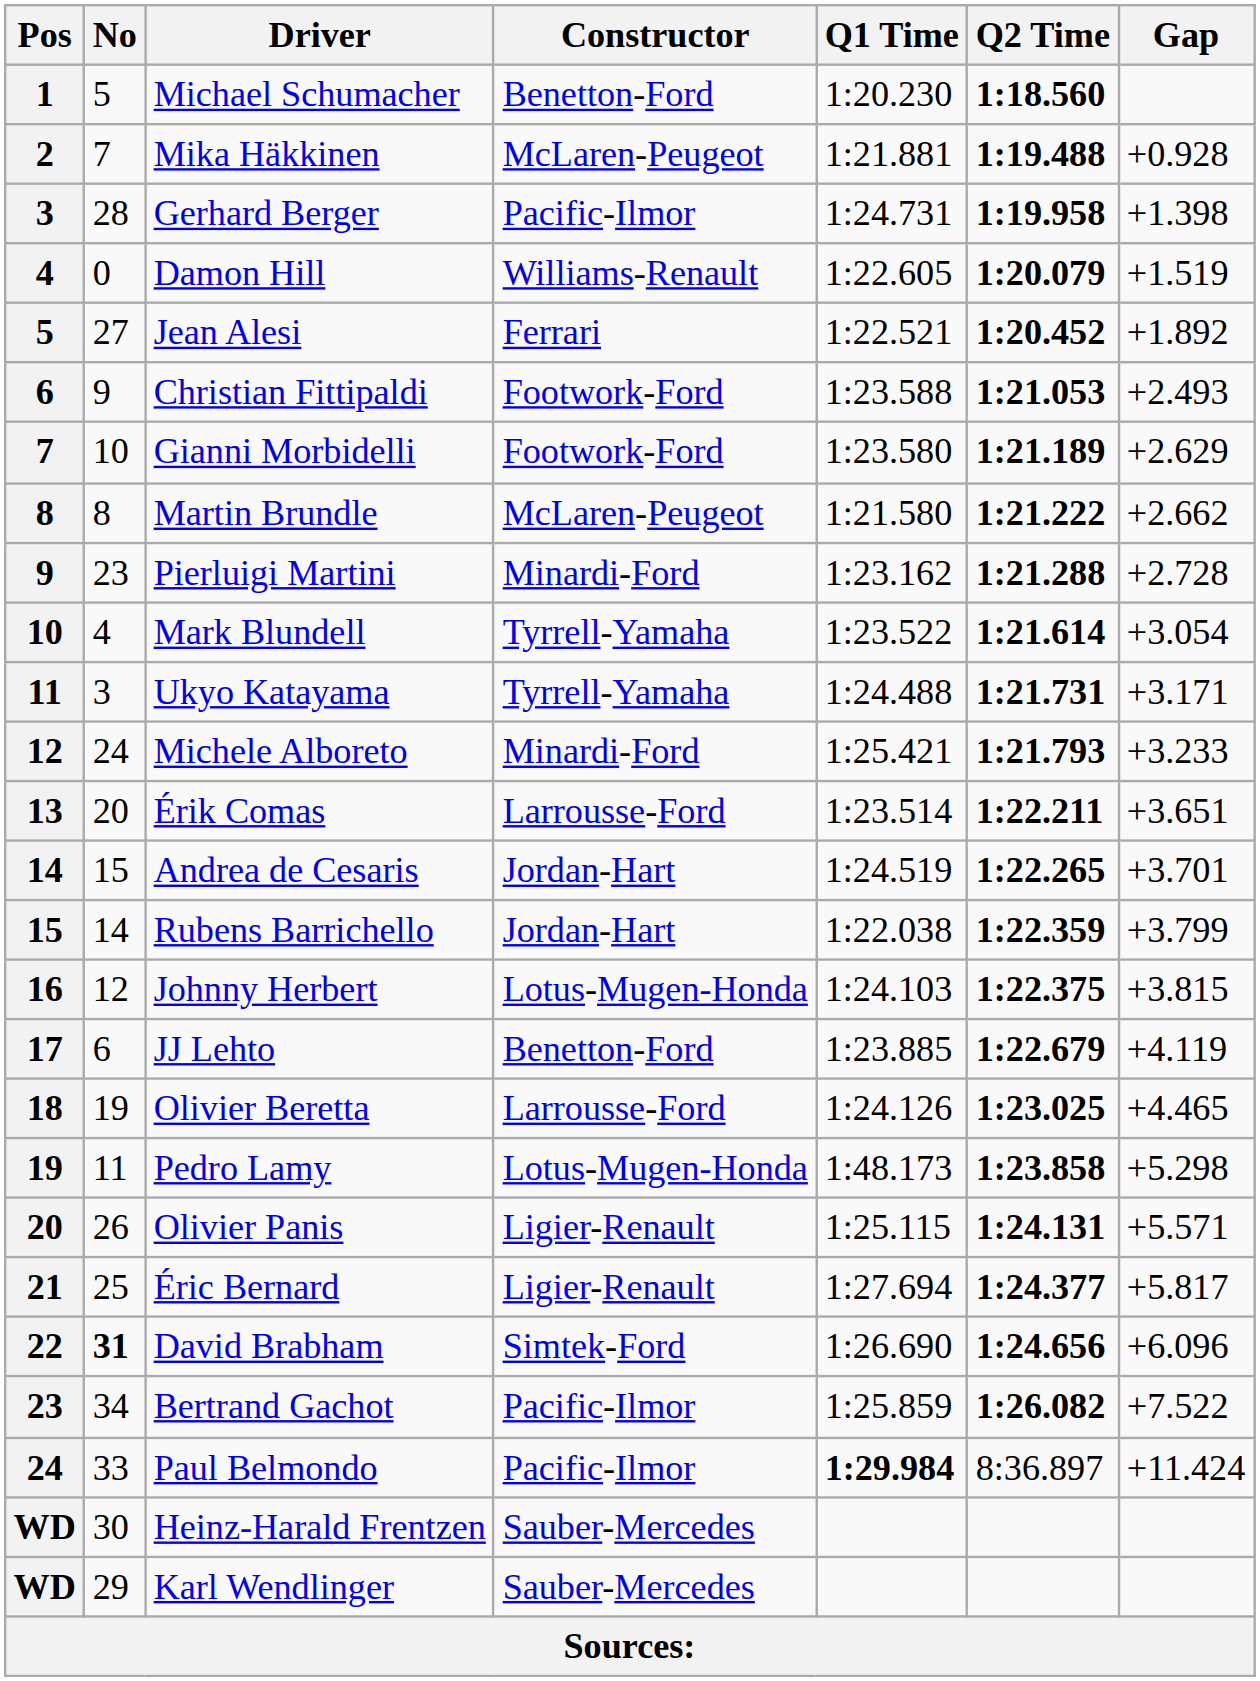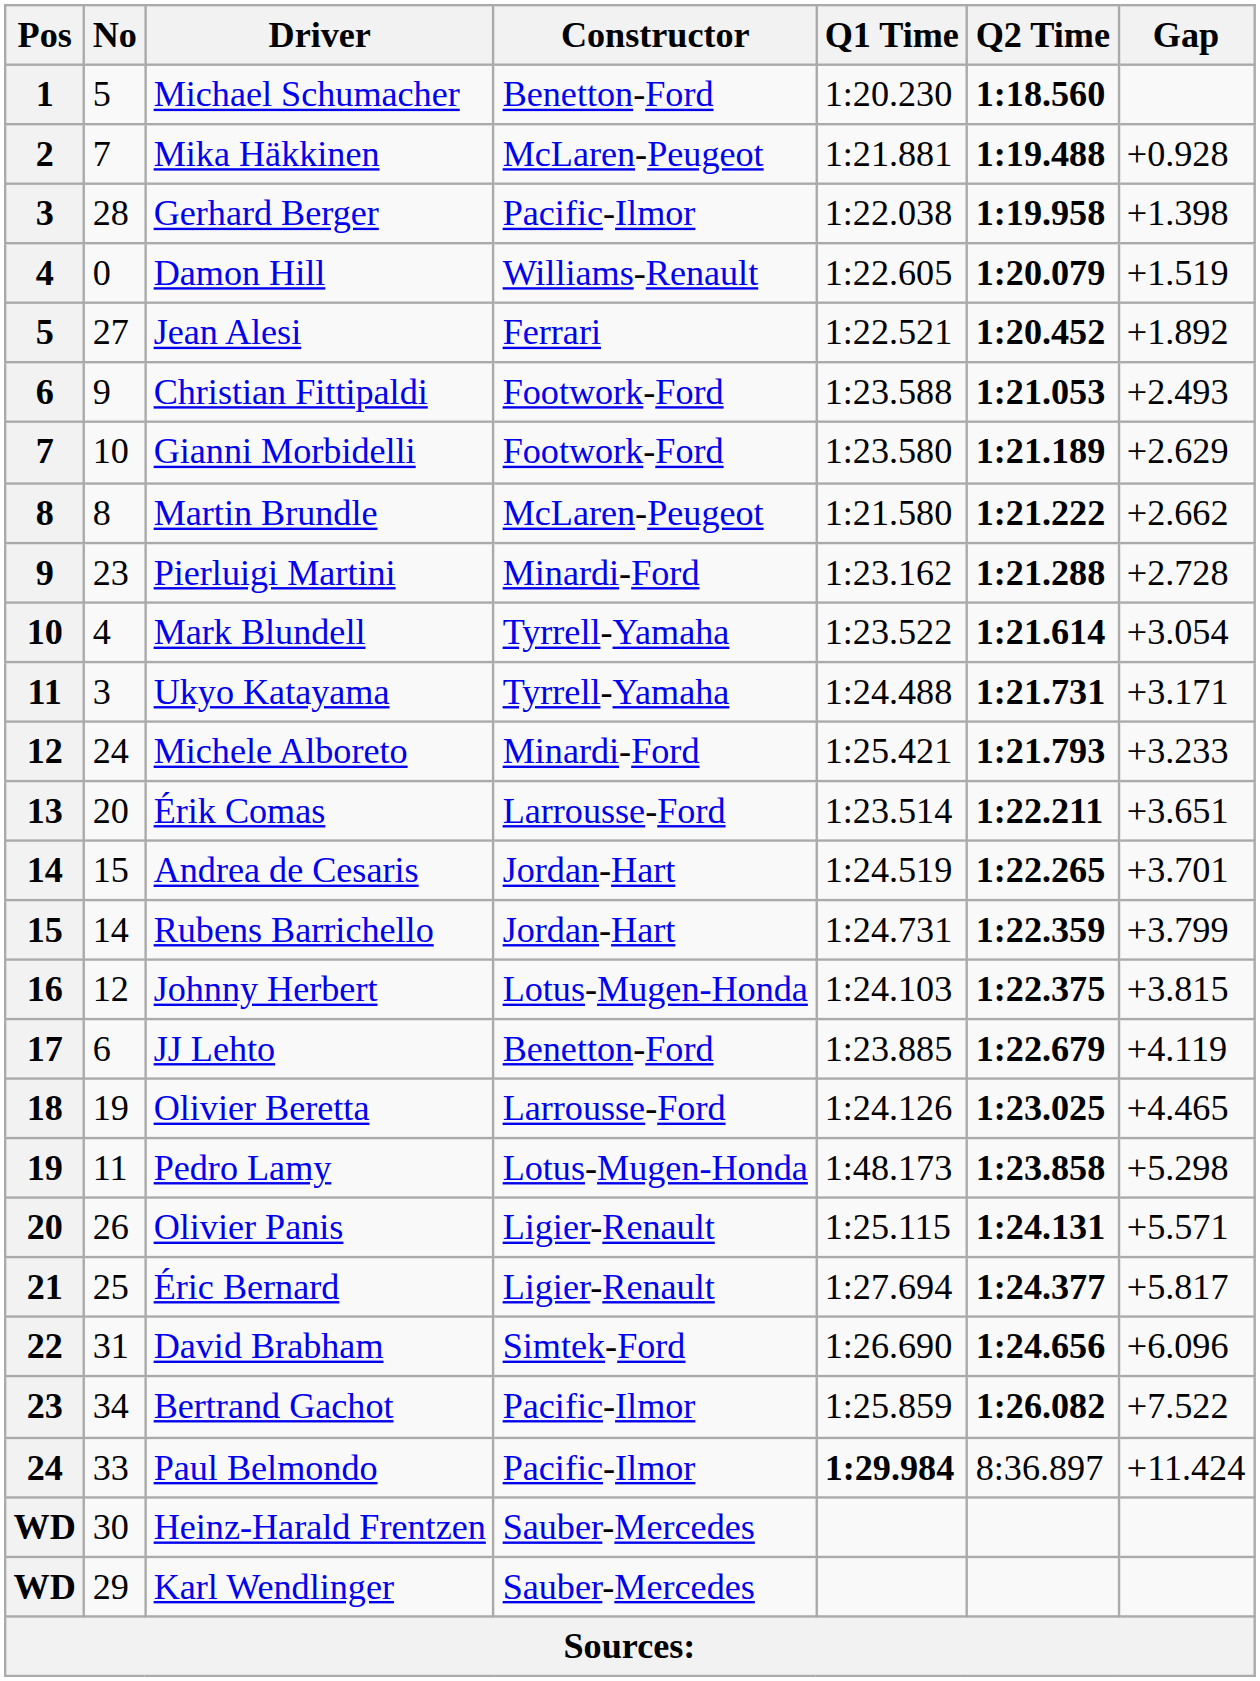 <table class="wikitable sortable" style="font-size: 95%;">
 <tr>
 <th>Pos</th>
 <th>No</th>
 <th>Driver</th>
 <th>Constructor</th>
 <th>Q1 Time</th>
 <th>Q2 Time</th>
 <th>Gap</th>
 </tr>
 <tr>
 <th>1</th>
 <td>5</td>
 <td> <a href='#'>Michael Schumacher</a></td>
 <td><a href='#'>Benetton</a>-<a href='#'>Ford</a></td>
 <td>1:20.230</td>
 <td><strong>1:18.560</strong></td>
 <td></td>
 </tr>
 <tr>
 <th>2</th>
 <td>7</td>
 <td> <a href='#'>Mika Häkkinen</a></td>
 <td><a href='#'>McLaren</a>-<a href='#'>Peugeot</a></td>
 <td>1:21.881</td>
 <td><strong>1:19.488</strong></td>
 <td>+0.928</td>
 </tr>
 <tr>
 <th>3</th>
 <td>28</td>
 <td> <a href='#'>Gerhard Berger</a></td>
 <td><a href='#'>Pacific</a>-<a href='#'>Ilmor</a></td>
-<td>1:24.731</td>
+<td>1:22.038</td>
 <td><strong>1:19.958</strong></td>
 <td>+1.398</td>
 </tr>
 <tr>
 <th>4</th>
 <td>0</td>
 <td> <a href='#'>Damon Hill</a></td>
 <td><a href='#'>Williams</a>-<a href='#'>Renault</a></td>
 <td>1:22.605</td>
 <td><strong>1:20.079</strong></td>
 <td>+1.519</td>
 </tr>
 <tr>
 <th>5</th>
 <td>27</td>
 <td> <a href='#'>Jean Alesi</a></td>
 <td><a href='#'>Ferrari</a></td>
 <td>1:22.521</td>
 <td><strong>1:20.452</strong></td>
 <td>+1.892</td>
 </tr>
 <tr>
 <th>6</th>
 <td>9</td>
 <td> <a href='#'>Christian Fittipaldi</a></td>
 <td><a href='#'>Footwork</a>-<a href='#'>Ford</a></td>
 <td>1:23.588</td>
 <td><strong>1:21.053</strong></td>
 <td>+2.493</td>
 </tr>
 <tr>
 <th>7</th>
 <td>10</td>
 <td> <a href='#'>Gianni Morbidelli</a></td>
 <td><a href='#'>Footwork</a>-<a href='#'>Ford</a></td>
 <td>1:23.580</td>
 <td><strong>1:21.189</strong></td>
 <td>+2.629</td>
 </tr>
 <tr>
 <th>8</th>
 <td>8</td>
 <td> <a href='#'>Martin Brundle</a></td>
 <td><a href='#'>McLaren</a>-<a href='#'>Peugeot</a></td>
 <td>1:21.580</td>
 <td><strong>1:21.222</strong></td>
 <td>+2.662</td>
 </tr>
 <tr>
 <th>9</th>
 <td>23</td>
 <td> <a href='#'>Pierluigi Martini</a></td>
 <td><a href='#'>Minardi</a>-<a href='#'>Ford</a></td>
 <td>1:23.162</td>
 <td><strong>1:21.288</strong></td>
 <td>+2.728</td>
 </tr>
 <tr>
 <th>10</th>
 <td>4</td>
 <td> <a href='#'>Mark Blundell</a></td>
 <td><a href='#'>Tyrrell</a>-<a href='#'>Yamaha</a></td>
 <td>1:23.522</td>
 <td><strong>1:21.614</strong></td>
 <td>+3.054</td>
 </tr>
 <tr>
 <th>11</th>
 <td>3</td>
 <td> <a href='#'>Ukyo Katayama</a></td>
 <td><a href='#'>Tyrrell</a>-<a href='#'>Yamaha</a></td>
 <td>1:24.488</td>
 <td><strong>1:21.731</strong></td>
 <td>+3.171</td>
 </tr>
 <tr>
 <th>12</th>
 <td>24</td>
 <td> <a href='#'>Michele Alboreto</a></td>
 <td><a href='#'>Minardi</a>-<a href='#'>Ford</a></td>
 <td>1:25.421</td>
 <td><strong>1:21.793</strong></td>
 <td>+3.233</td>
 </tr>
 <tr>
 <th>13</th>
 <td>20</td>
 <td> <a href='#'>Érik Comas</a></td>
 <td><a href='#'>Larrousse</a>-<a href='#'>Ford</a></td>
 <td>1:23.514</td>
 <td><strong>1:22.211</strong></td>
 <td>+3.651</td>
 </tr>
 <tr>
 <th>14</th>
 <td>15</td>
 <td> <a href='#'>Andrea de Cesaris</a></td>
 <td><a href='#'>Jordan</a>-<a href='#'>Hart</a></td>
 <td>1:24.519</td>
 <td><strong>1:22.265</strong></td>
 <td>+3.701</td>
 </tr>
 <tr>
 <th>15</th>
 <td>14</td>
 <td> <a href='#'>Rubens Barrichello</a></td>
 <td><a href='#'>Jordan</a>-<a href='#'>Hart</a></td>
-<td>1:22.038</td>
+<td>1:24.731</td>
 <td><strong>1:22.359</strong></td>
 <td>+3.799</td>
 </tr>
 <tr>
 <th>16</th>
 <td>12</td>
 <td> <a href='#'>Johnny Herbert</a></td>
 <td><a href='#'>Lotus</a>-<a href='#'>Mugen-Honda</a></td>
 <td>1:24.103</td>
 <td><strong>1:22.375</strong></td>
 <td>+3.815</td>
 </tr>
 <tr>
 <th>17</th>
 <td>6</td>
 <td> <a href='#'>JJ Lehto</a></td>
 <td><a href='#'>Benetton</a>-<a href='#'>Ford</a></td>
 <td>1:23.885</td>
 <td><strong>1:22.679</strong></td>
 <td>+4.119</td>
 </tr>
 <tr>
 <th>18</th>
 <td>19</td>
 <td> <a href='#'>Olivier Beretta</a></td>
 <td><a href='#'>Larrousse</a>-<a href='#'>Ford</a></td>
 <td>1:24.126</td>
 <td><strong>1:23.025</strong></td>
 <td>+4.465</td>
 </tr>
 <tr>
 <th>19</th>
 <td>11</td>
 <td> <a href='#'>Pedro Lamy</a></td>
 <td><a href='#'>Lotus</a>-<a href='#'>Mugen-Honda</a></td>
 <td>1:48.173</td>
 <td><strong>1:23.858</strong></td>
 <td>+5.298</td>
 </tr>
 <tr>
 <th>20</th>
 <td>26</td>
 <td> <a href='#'>Olivier Panis</a></td>
 <td><a href='#'>Ligier</a>-<a href='#'>Renault</a></td>
 <td>1:25.115</td>
 <td><strong>1:24.131</strong></td>
 <td>+5.571</td>
 </tr>
 <tr>
 <th>21</th>
 <td>25</td>
 <td> <a href='#'>Éric Bernard</a></td>
 <td><a href='#'>Ligier</a>-<a href='#'>Renault</a></td>
 <td>1:27.694</td>
 <td><strong>1:24.377</strong></td>
 <td>+5.817</td>
 </tr>
 <tr>
 <th>22</th>
-<td><strong>31</strong></td>
+<td>31</td>
 <td> <a href='#'>David Brabham</a></td>
 <td><a href='#'>Simtek</a>-<a href='#'>Ford</a></td>
 <td>1:26.690</td>
 <td><strong>1:24.656</strong></td>
 <td>+6.096</td>
 </tr>
 <tr>
 <th>23</th>
 <td>34</td>
 <td> <a href='#'>Bertrand Gachot</a></td>
 <td><a href='#'>Pacific</a>-<a href='#'>Ilmor</a></td>
 <td>1:25.859</td>
 <td><strong>1:26.082</strong></td>
 <td>+7.522</td>
 </tr>
 <tr>
 <th>24</th>
 <td>33</td>
 <td> <a href='#'>Paul Belmondo</a></td>
 <td><a href='#'>Pacific</a>-<a href='#'>Ilmor</a></td>
 <td><strong>1:29.984</strong></td>
 <td>8:36.897</td>
 <td>+11.424</td>
 </tr>
 <tr>
 <th>WD</th>
 <td>30</td>
 <td> <a href='#'>Heinz-Harald Frentzen</a></td>
 <td><a href='#'>Sauber</a>-<a href='#'>Mercedes</a></td>
 <td></td>
 <td></td>
 <td></td>
 </tr>
 <tr>
 <th>WD</th>
 <td>29</td>
 <td> <a href='#'>Karl Wendlinger</a></td>
 <td><a href='#'>Sauber</a>-<a href='#'>Mercedes</a></td>
 <td></td>
 <td></td>
 <td></td>
 </tr>
 <tr>
 <th colspan="7">Sources:</th>
 </tr>
 </table>
